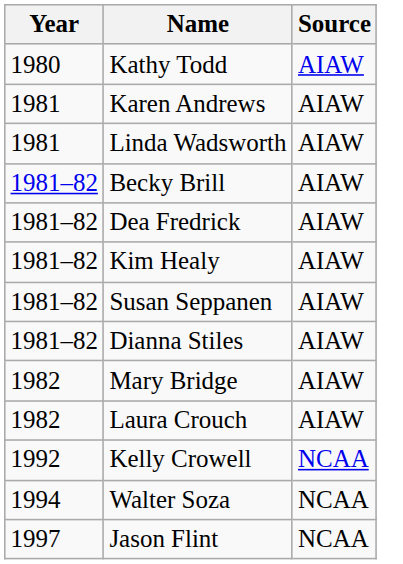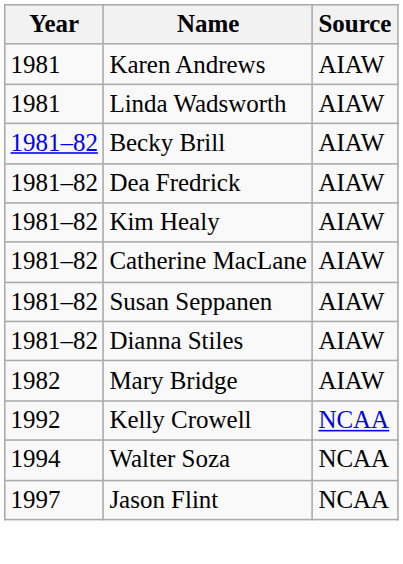 <table class="wikitable">
 <tr>
 <th>Year</th>
 <th>Name</th>
 <th>Source</th>
-</tr>
-<tr>
-<td>1980</td>
-<td>Kathy Todd</td>
-<td><a href='#'>AIAW</a></td>
 </tr>
 <tr>
 <td>1981</td>
 <td>Karen Andrews</td>
 <td>AIAW</td>
 </tr>
 <tr>
 <td>1981</td>
 <td>Linda Wadsworth</td>
 <td>AIAW</td>
 </tr>
 <tr>
 <td><a href='#'>1981–82</a></td>
 <td>Becky Brill</td>
 <td>AIAW</td>
 </tr>
 <tr>
 <td>1981–82</td>
 <td>Dea Fredrick</td>
 <td>AIAW</td>
 </tr>
 <tr>
 <td>1981–82</td>
 <td>Kim Healy</td>
 <td>AIAW</td>
 </tr>
 <tr>
 <td>1981–82</td>
+<td>Catherine MacLane</td>
+<td>AIAW</td>
+</tr>
+<tr>
+<td>1981–82</td>
 <td>Susan Seppanen</td>
 <td>AIAW</td>
 </tr>
 <tr>
 <td>1981–82</td>
 <td>Dianna Stiles</td>
 <td>AIAW</td>
 </tr>
 <tr>
 <td>1982</td>
 <td>Mary Bridge</td>
-<td>AIAW</td>
-</tr>
-<tr>
-<td>1982</td>
-<td>Laura Crouch</td>
 <td>AIAW</td>
 </tr>
 <tr>
 <td>1992</td>
 <td>Kelly Crowell</td>
 <td><a href='#'>NCAA</a></td>
 </tr>
 <tr>
 <td>1994</td>
 <td>Walter Soza</td>
 <td>NCAA</td>
 </tr>
 <tr>
 <td>1997</td>
 <td>Jason Flint</td>
 <td>NCAA</td>
 </tr>
 </table>
